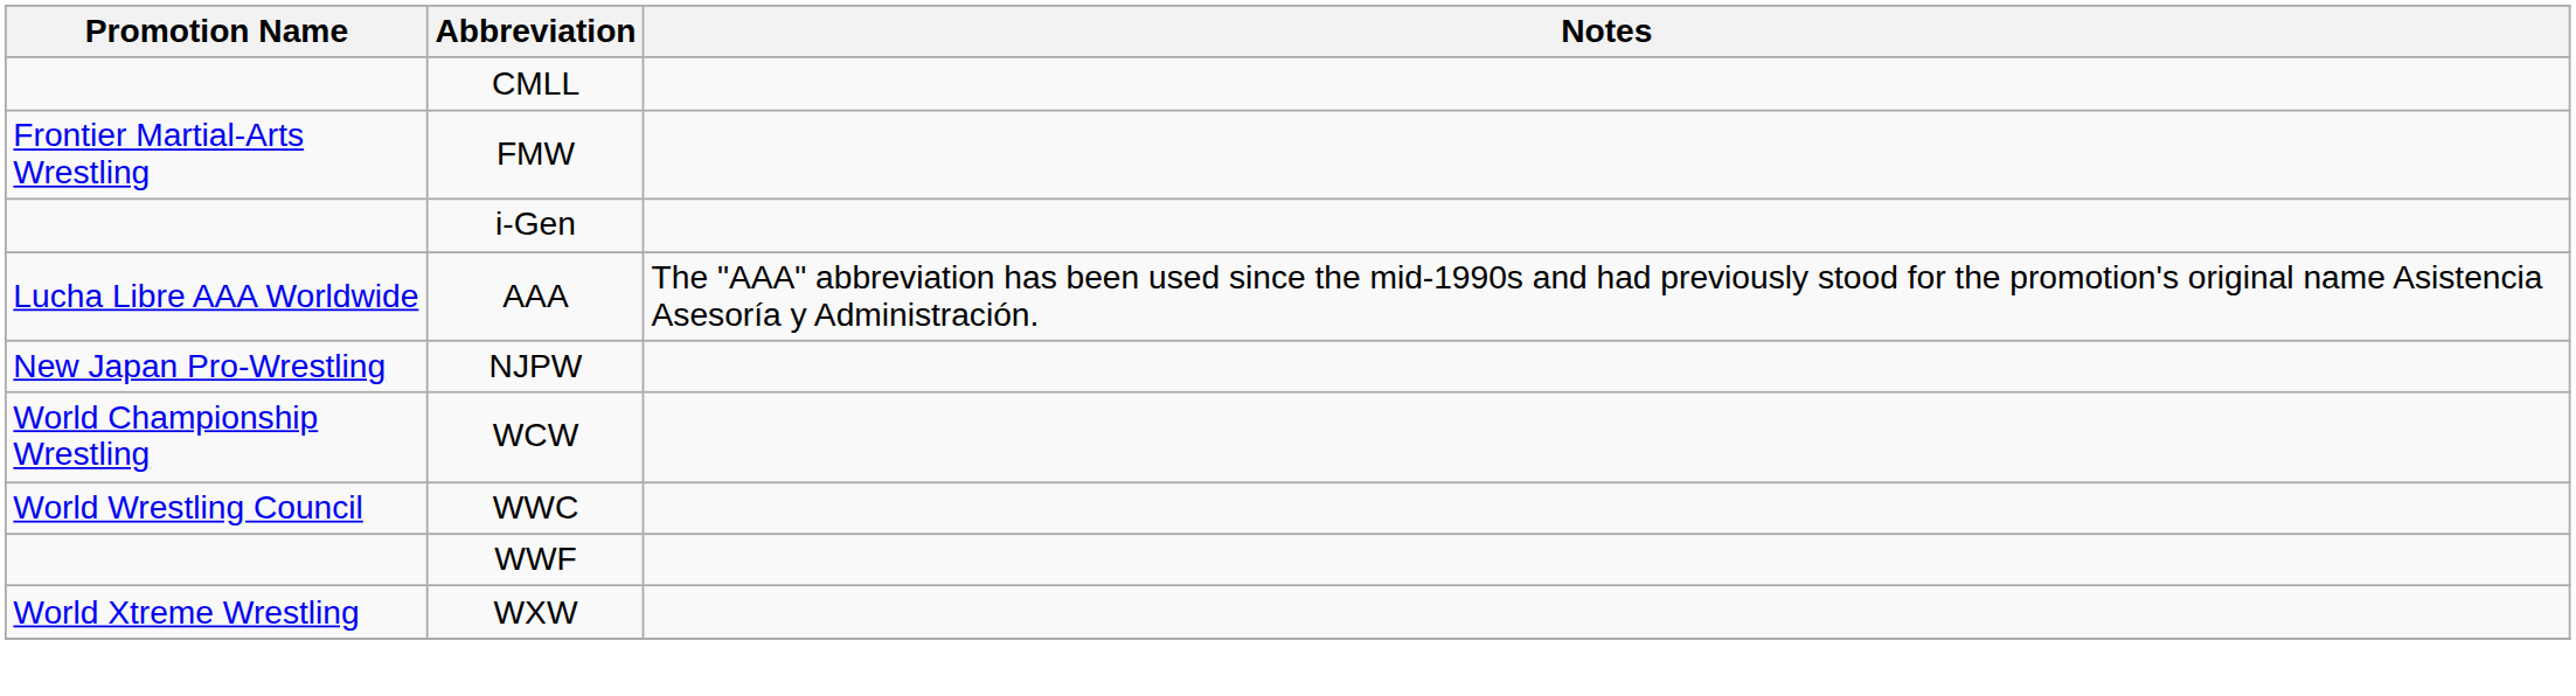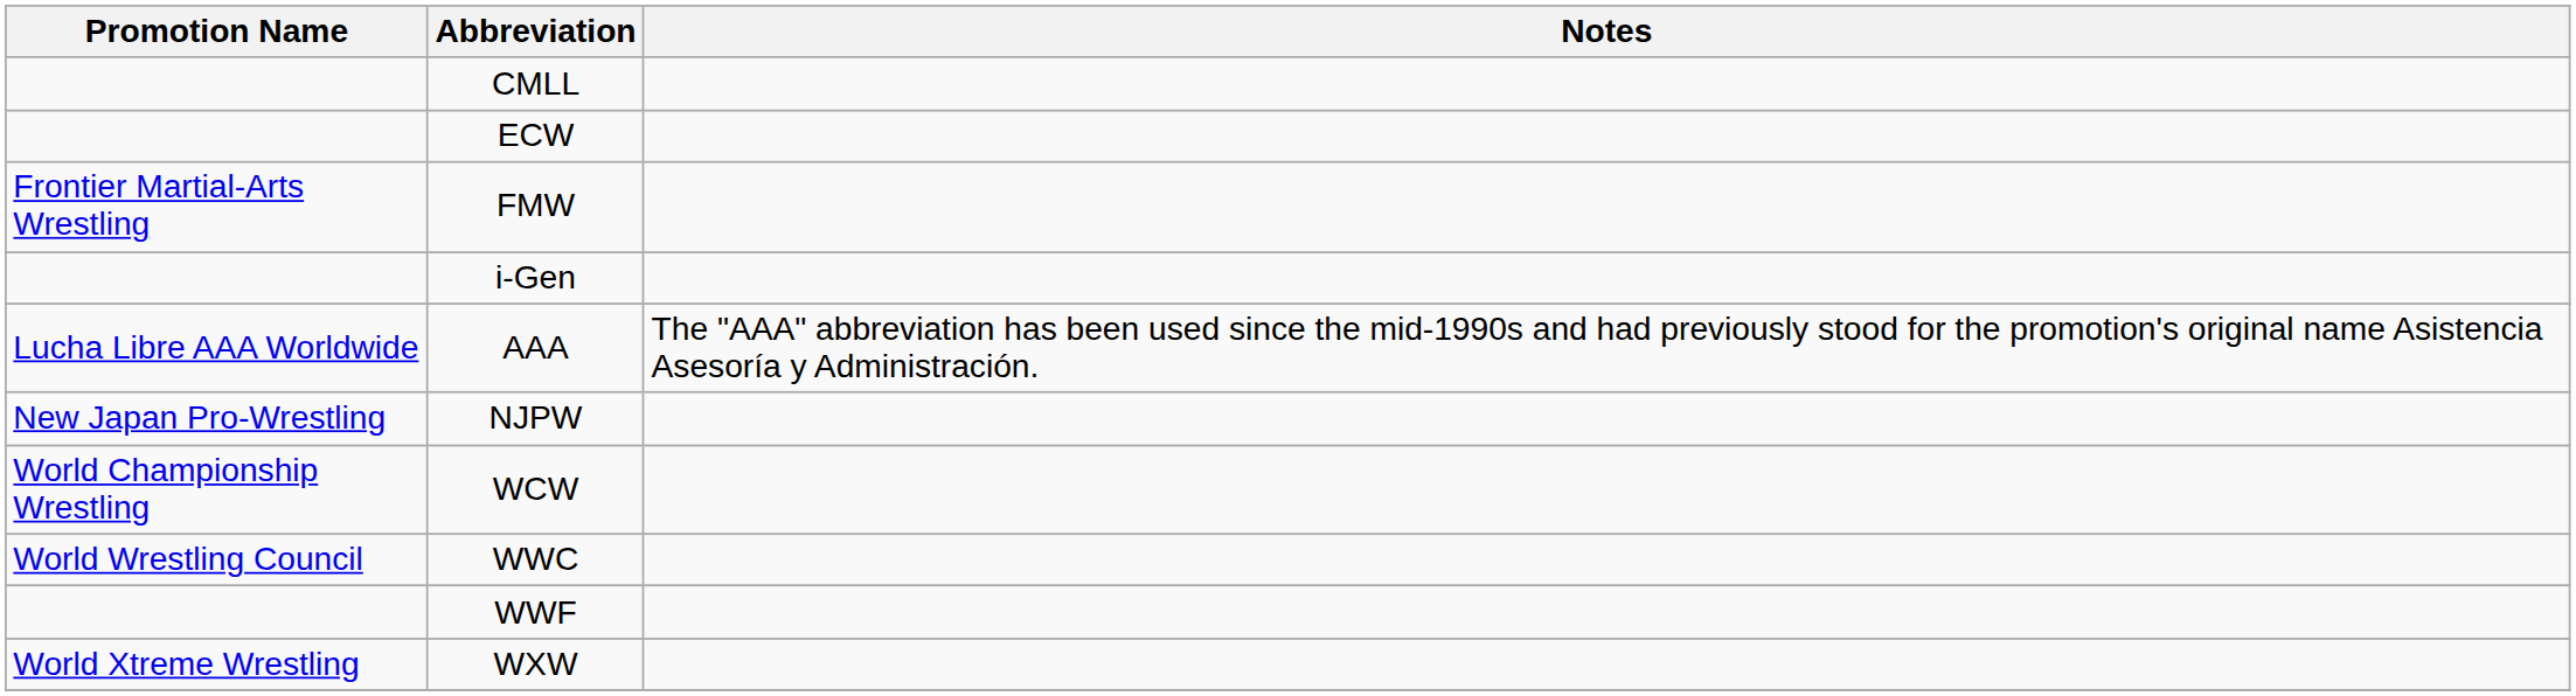 <table class="wikitable">
 <tr>
 <th>Promotion Name</th>
 <th>Abbreviation</th>
 <th>Notes</th>
 </tr>
 <tr>
 <td></td>
 <td align=center>CMLL</td>
+<td></td>
+</tr>
+<tr>
+<td></td>
+<td align=center>ECW</td>
 <td></td>
 </tr>
 <tr>
 <td><a href='#'>Frontier Martial-Arts Wrestling</a></td>
 <td align=center>FMW</td>
 <td></td>
 </tr>
 <tr>
 <td></td>
 <td align=center>i-Gen</td>
 <td></td>
 </tr>
 <tr>
 <td><a href='#'>Lucha Libre AAA Worldwide</a></td>
 <td align=center>AAA</td>
 <td>The "AAA" abbreviation has been used since the mid-1990s and had previously stood for the promotion's original name Asistencia Asesoría y Administración.</td>
 </tr>
 <tr>
 <td><a href='#'>New Japan Pro-Wrestling</a></td>
 <td align=center>NJPW</td>
 <td></td>
 </tr>
 <tr>
 <td><a href='#'>World Championship Wrestling</a></td>
 <td align=center>WCW</td>
 <td></td>
 </tr>
 <tr>
 <td><a href='#'>World Wrestling Council</a></td>
 <td align=center>WWC</td>
 <td></td>
 </tr>
 <tr>
 <td></td>
 <td align=center>WWF</td>
 <td></td>
 </tr>
 <tr>
 <td><a href='#'>World Xtreme Wrestling</a></td>
 <td align=center>WXW</td>
 <td></td>
 </tr>
 <tr>
 </tr>
 </table>
